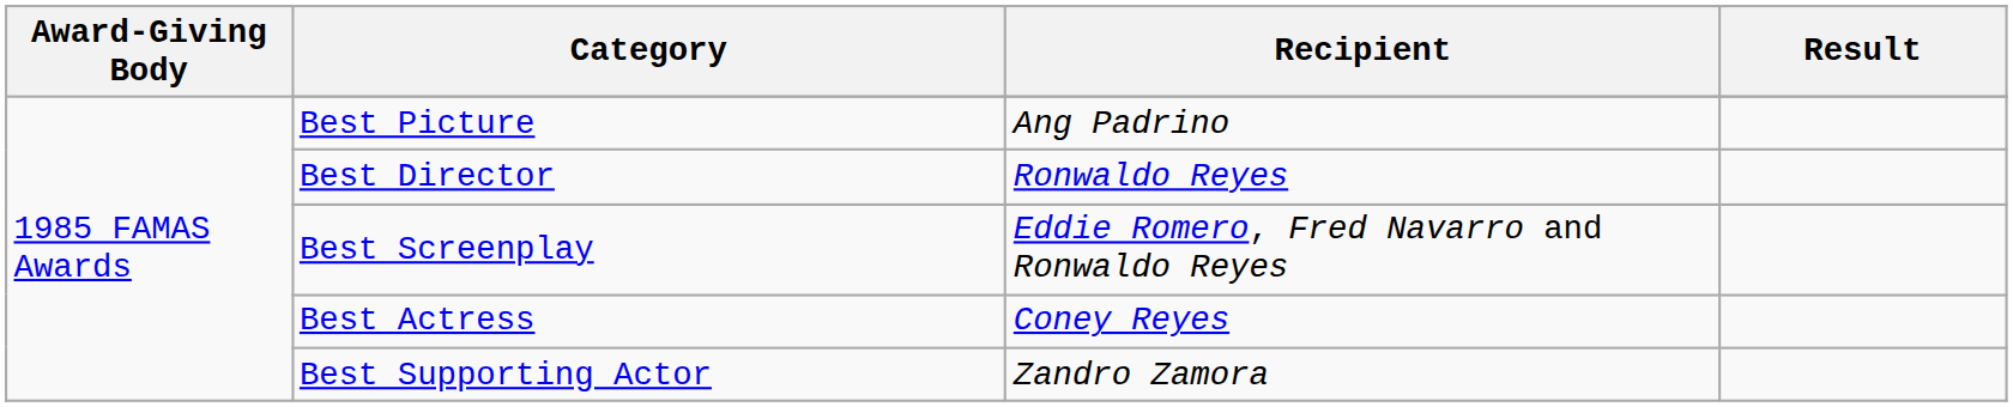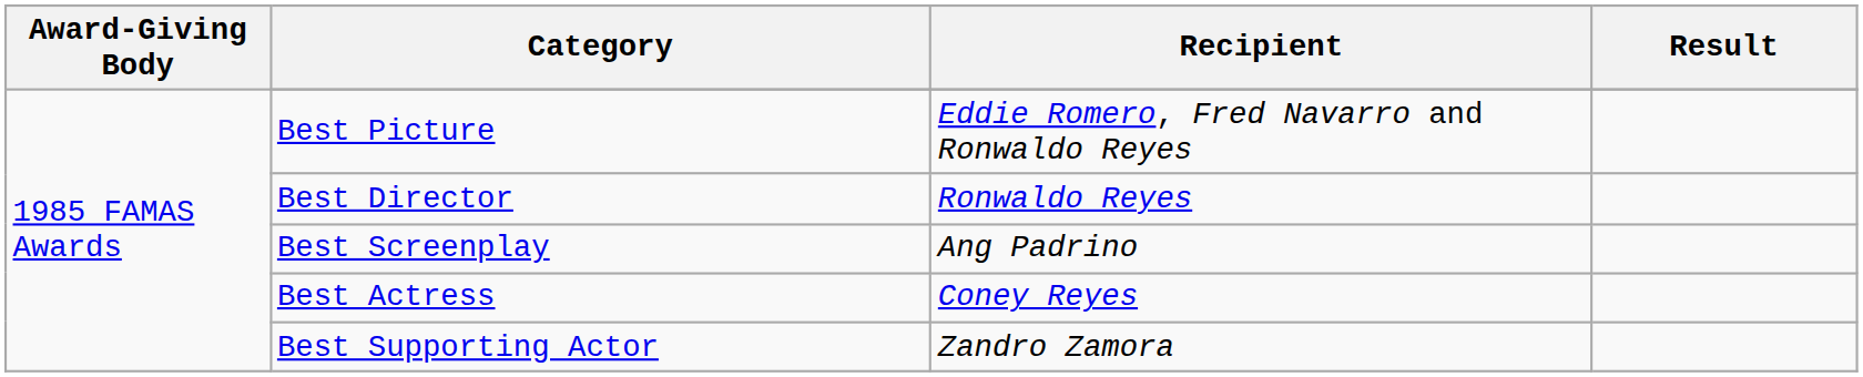 <table | width="90%" class="wikitable sortable">
 <tr>
 <th width="10%">Award-Giving Body</th>
 <th width="25%">Category</th>
 <th width="25%">Recipient</th>
 <th width="10%">Result</th>
 </tr>
 <tr>
 <td rowspan=6><a href='#'>1985 FAMAS Awards</a></td>
 </tr>
 <tr>
 <td><a href='#'>Best Picture</a></td>
-<td><em>Ang Padrino</em></td>
+<td><em><a href='#'>Eddie Romero</a></em>, <em>Fred Navarro</em> and <em>Ronwaldo Reyes</em></td>
 <td></td>
 </tr>
 <tr>
 <td><a href='#'>Best Director</a></td>
 <td><em><a href='#'>Ronwaldo Reyes</a></em></td>
 <td></td>
 </tr>
 <tr>
 <td><a href='#'>Best Screenplay</a></td>
-<td><em><a href='#'>Eddie Romero</a></em>, <em>Fred Navarro</em> and <em>Ronwaldo Reyes</em></td>
+<td><em>Ang Padrino</em></td>
 <td></td>
 </tr>
 <tr>
 <td><a href='#'>Best Actress</a></td>
 <td><em><a href='#'>Coney Reyes</a></em></td>
 <td></td>
 </tr>
 <tr>
 <td><a href='#'>Best Supporting Actor</a></td>
 <td><em>Zandro Zamora</em></td>
 <td></td>
 </tr>
 </table>
